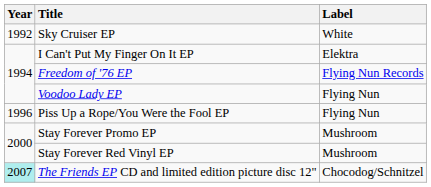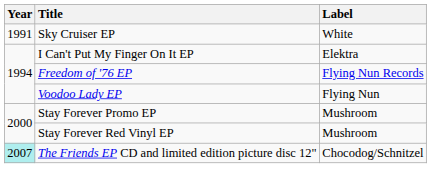 <table class="wikitable">
 <tr>
 <th style="text-align:left;">Year</th>
 <th style="text-align:left;">Title</th>
 <th style="text-align:left;">Label</th>
 </tr>
 <tr>
-<td>1992</td>
+<td>1991</td>
 <td>Sky Cruiser EP</td>
 <td>White</td>
 </tr>
 <tr>
 <td rowspan="3">1994</td>
 <td>I Can't Put My Finger On It EP</td>
 <td>Elektra</td>
 </tr>
 <tr>
 <td><em><a href='#'>Freedom of '76 EP</a></em></td>
 <td><a href='#'>Flying Nun Records</a></td>
 </tr>
 <tr>
 <td><em><a href='#'>Voodoo Lady EP</a></em></td>
 <td>Flying Nun</td>
 </tr>
 <tr>
-<td>1996</td>
-<td>Piss Up a Rope/You Were the Fool EP</td>
-<td>Flying Nun</td>
-</tr>
-<tr>
 <td rowspan="2">2000</td>
 <td>Stay Forever Promo EP</td>
 <td>Mushroom</td>
 </tr>
 <tr>
 <td>Stay Forever Red Vinyl EP</td>
 <td>Mushroom</td>
 </tr>
 <tr>
 <td style="background: paleturquoise;">2007</td>
 <td><em><a href='#'>The Friends EP</a></em> CD and limited edition picture disc 12"</td>
 <td>Chocodog/Schnitzel</td>
 </tr>
 </table>
